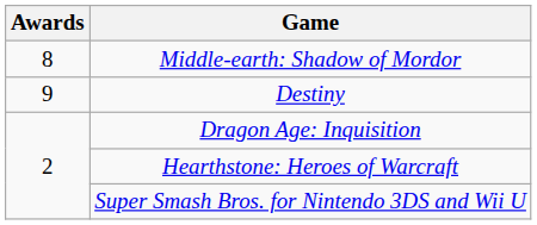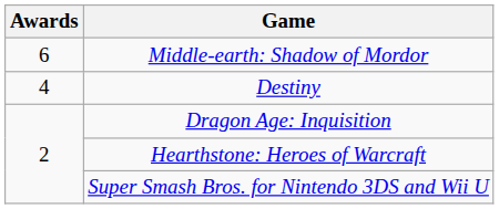 <table class="wikitable floatleft" rowspan="2" style="text-align:center;" background: #f6e39c;>
 <tr>
 <th scope="col">Awards</th>
 <th scope="col">Game</th>
 </tr>
 <tr>
-<td>8</td>
+<td>6</td>
 <td><em><a href='#'>Middle-earth: Shadow of Mordor</a></em></td>
 </tr>
 <tr>
-<td>9</td>
+<td>4</td>
 <td><em><a href='#'>Destiny</a></em></td>
 </tr>
 <tr>
 <td rowspan=3>2</td>
 <td><em><a href='#'>Dragon Age: Inquisition</a></em></td>
 </tr>
 <tr>
 <td><em><a href='#'>Hearthstone: Heroes of Warcraft</a></em></td>
 </tr>
 <tr>
 <td><em><a href='#'>Super Smash Bros. for Nintendo 3DS and Wii U</a></em></td>
 </tr>
 </table>
